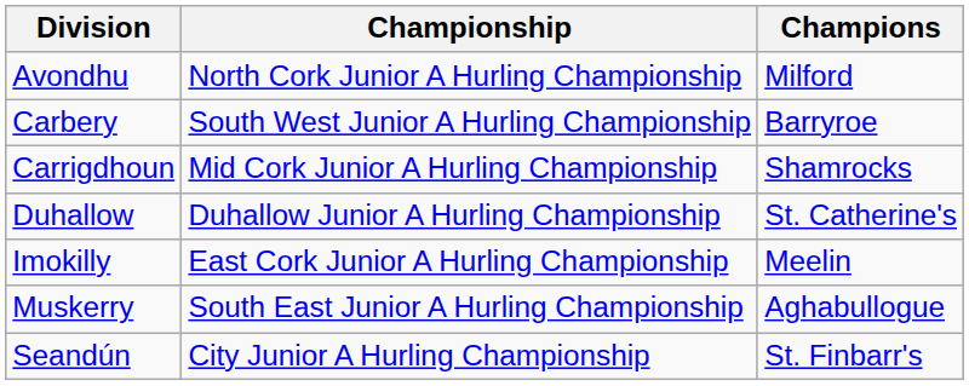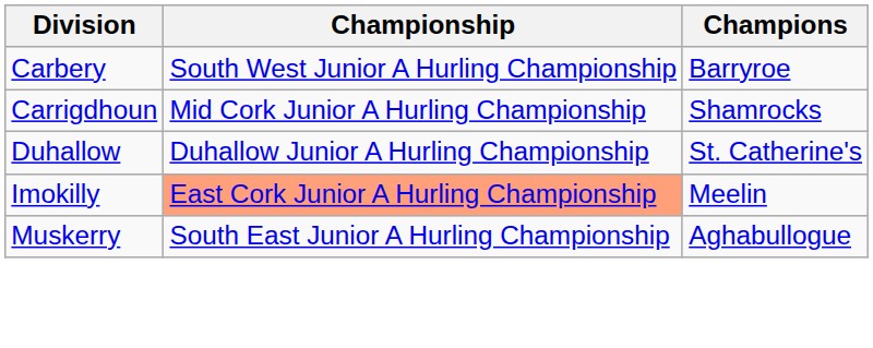 <table class="wikitable">
 <tr>
 <th>Division</th>
 <th>Championship</th>
 <th>Champions</th>
-</tr>
-<tr>
-<td><a href='#'>Avondhu</a></td>
-<td><a href='#'>North Cork Junior A Hurling Championship</a></td>
-<td><a href='#'>Milford</a></td>
 </tr>
 <tr>
 <td><a href='#'>Carbery</a></td>
 <td><a href='#'>South West Junior A Hurling Championship</a></td>
 <td><a href='#'>Barryroe</a></td>
 </tr>
 <tr>
 <td><a href='#'>Carrigdhoun</a></td>
 <td><a href='#'>Mid Cork Junior A Hurling Championship</a></td>
 <td><a href='#'>Shamrocks</a></td>
 </tr>
 <tr>
 <td><a href='#'>Duhallow</a></td>
 <td><a href='#'>Duhallow Junior A Hurling Championship</a></td>
 <td><a href='#'>St. Catherine's</a></td>
 </tr>
 <tr>
 <td><a href='#'>Imokilly</a></td>
-<td><a href='#'>East Cork Junior A Hurling Championship</a></td>
+<td style="background: lightsalmon;"><a href='#'>East Cork Junior A Hurling Championship</a></td>
 <td><a href='#'>Meelin</a></td>
 </tr>
 <tr>
 <td><a href='#'>Muskerry</a></td>
 <td><a href='#'>South East Junior A Hurling Championship</a></td>
 <td><a href='#'>Aghabullogue</a></td>
 </tr>
-<tr>
-<td><a href='#'>Seandún</a></td>
-<td><a href='#'>City Junior A Hurling Championship</a></td>
-<td><a href='#'>St. Finbarr's</a></td>
-</tr>
 </table>
